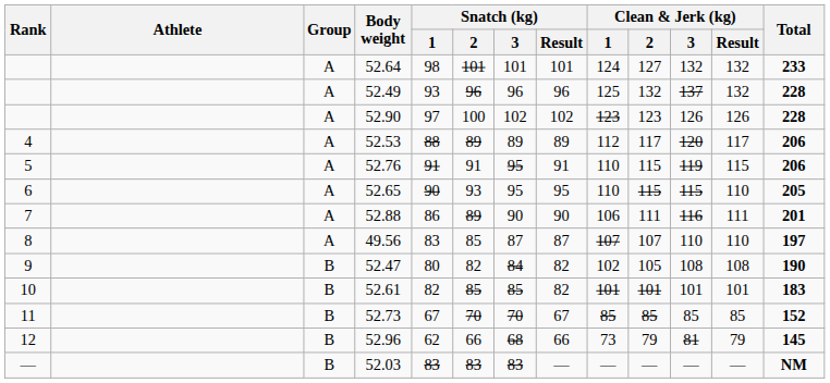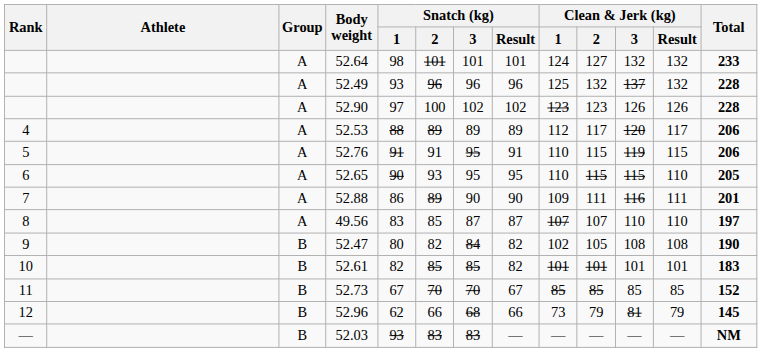 <table class = "wikitable" style="text-align:center;">
 <tr>
 <th rowspan=2 width=40>Rank</th>
 <th rowspan=2 width=250>Athlete</th>
 <th rowspan=2 width=40>Group</th>
 <th rowspan=2 width=50>Body weight</th>
 <th colspan=4>Snatch (kg)</th>
 <th colspan=4>Clean & Jerk (kg)</th>
 <th rowspan=2 width=55>Total</th>
 </tr>
 <tr>
 <th width=35>1</th>
 <th width=35>2</th>
 <th width=35>3</th>
 <th width=45>Result</th>
 <th width=35>1</th>
 <th width=35>2</th>
 <th width=35>3</th>
 <th width=45>Result</th>
 </tr>
 <tr>
 <td></td>
 <td align=left></td>
 <td>A</td>
 <td>52.64</td>
 <td>98</td>
 <td><s>101</s></td>
 <td>101</td>
 <td>101</td>
 <td>124</td>
 <td>127</td>
 <td>132</td>
 <td>132</td>
 <td><strong>233</strong></td>
 </tr>
 <tr>
 <td></td>
 <td align=left></td>
 <td>A</td>
 <td>52.49</td>
 <td>93</td>
 <td><s>96</s></td>
 <td>96</td>
 <td>96</td>
 <td>125</td>
 <td>132</td>
 <td><s>137</s></td>
 <td>132</td>
 <td><strong>228</strong></td>
 </tr>
 <tr>
 <td></td>
 <td align=left></td>
 <td>A</td>
 <td>52.90</td>
 <td>97</td>
 <td>100</td>
 <td>102</td>
 <td>102</td>
 <td><s>123</s></td>
 <td>123</td>
 <td>126</td>
 <td>126</td>
 <td><strong>228</strong></td>
 </tr>
 <tr>
 <td>4</td>
 <td align=left></td>
 <td>A</td>
 <td>52.53</td>
 <td><s>88</s></td>
 <td><s>89</s></td>
 <td>89</td>
 <td>89</td>
 <td>112</td>
 <td>117</td>
 <td><s>120</s></td>
 <td>117</td>
 <td><strong>206</strong></td>
 </tr>
 <tr>
 <td>5</td>
 <td align=left></td>
 <td>A</td>
 <td>52.76</td>
 <td><s>91</s></td>
 <td>91</td>
 <td><s>95</s></td>
 <td>91</td>
 <td>110</td>
 <td>115</td>
 <td><s>119</s></td>
 <td>115</td>
 <td><strong>206</strong></td>
 </tr>
 <tr>
 <td>6</td>
 <td align=left></td>
 <td>A</td>
 <td>52.65</td>
 <td><s>90</s></td>
 <td>93</td>
 <td>95</td>
 <td>95</td>
 <td>110</td>
 <td><s>115</s></td>
 <td><s>115</s></td>
 <td>110</td>
 <td><strong>205</strong></td>
 </tr>
 <tr>
 <td>7</td>
 <td align=left></td>
 <td>A</td>
 <td>52.88</td>
 <td>86</td>
 <td><s>89</s></td>
 <td>90</td>
 <td>90</td>
-<td>106</td>
+<td>109</td>
 <td>111</td>
 <td><s>116</s></td>
 <td>111</td>
 <td><strong>201</strong></td>
 </tr>
 <tr>
 <td>8</td>
 <td align=left></td>
 <td>A</td>
 <td>49.56</td>
 <td>83</td>
 <td>85</td>
 <td>87</td>
 <td>87</td>
 <td><s>107</s></td>
 <td>107</td>
 <td>110</td>
 <td>110</td>
 <td><strong>197</strong></td>
 </tr>
 <tr>
 <td>9</td>
 <td align=left></td>
 <td>B</td>
 <td>52.47</td>
 <td>80</td>
 <td>82</td>
 <td><s>84</s></td>
 <td>82</td>
 <td>102</td>
 <td>105</td>
 <td>108</td>
 <td>108</td>
 <td><strong>190</strong></td>
 </tr>
 <tr>
 <td>10</td>
 <td align=left></td>
 <td>B</td>
 <td>52.61</td>
 <td>82</td>
 <td><s>85</s></td>
 <td><s>85</s></td>
 <td>82</td>
 <td><s>101</s></td>
 <td><s>101</s></td>
 <td>101</td>
 <td>101</td>
 <td><strong>183</strong></td>
 </tr>
 <tr>
 <td>11</td>
 <td align=left></td>
 <td>B</td>
 <td>52.73</td>
 <td>67</td>
 <td><s>70</s></td>
 <td><s>70</s></td>
 <td>67</td>
 <td><s>85</s></td>
 <td><s>85</s></td>
 <td>85</td>
 <td>85</td>
 <td><strong>152</strong></td>
 </tr>
 <tr>
 <td>12</td>
 <td align=left></td>
 <td>B</td>
 <td>52.96</td>
 <td>62</td>
 <td>66</td>
 <td><s>68</s></td>
 <td>66</td>
 <td>73</td>
 <td>79</td>
 <td><s>81</s></td>
 <td>79</td>
 <td><strong>145</strong></td>
 </tr>
 <tr>
 <td>—</td>
 <td align=left></td>
 <td>B</td>
 <td>52.03</td>
-<td><s>83</s></td>
+<td><s>93</s></td>
 <td><s>83</s></td>
 <td><s>83</s></td>
 <td>—</td>
 <td>—</td>
 <td>—</td>
 <td>—</td>
 <td>—</td>
 <td><strong>NM</strong></td>
 </tr>
 </table>
